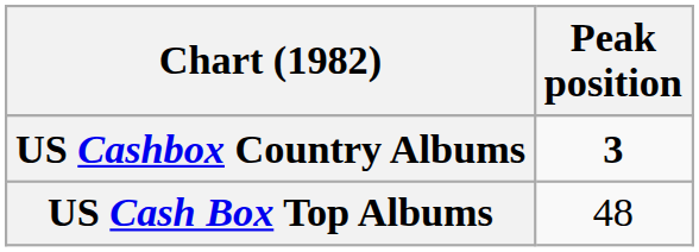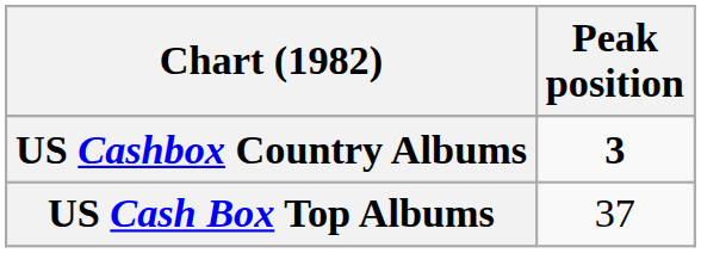 <table class="wikitable sortable plainrowheaders" style="text-align:center">
 <tr>
 <th scope="col">Chart (1982)</th>
 <th scope="col">Peak<br>position</th>
 </tr>
 <tr>
 </tr>
 <tr>
 </tr>
 <tr>
 <th scope="row">US <em><a href='#'>Cashbox</a></em> Country Albums</th>
 <td align="center"><strong>3</strong></td>
 </tr>
 <tr>
 <th scope="row">US <em><a href='#'>Cash Box</a></em> Top Albums </th>
-<td align="center">48</td>
+<td align="center">37</td>
 </tr>
 </table>
